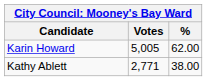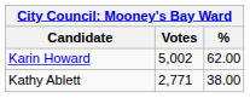 <table class="wikitable">
 <tr>
 <th colspan="3"><a href='#'>City Council: Mooney's Bay Ward</a></th>
 </tr>
 <tr>
 <th style="width: 170px">Candidate</th>
 <th style="width: 50px">Votes</th>
 <th style="width: 40px">%</th>
 </tr>
 <tr>
 <td><a href='#'>Karin Howard</a></td>
-<td>5,005</td>
+<td>5,002</td>
 <td>62.00</td>
 </tr>
 <tr>
 <td>Kathy Ablett</td>
 <td>2,771</td>
 <td>38.00</td>
 </tr>
 </table>
